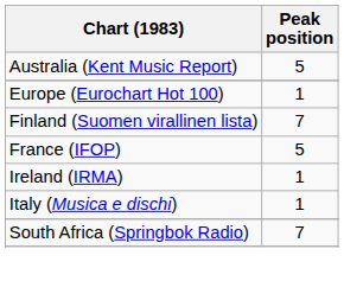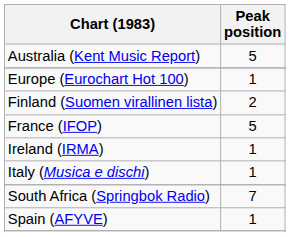 <table class="wikitable sortable">
 <tr>
 <th>Chart (1983)</th>
 <th>Peak<br>position</th>
 </tr>
 <tr>
 <td>Australia (<a href='#'>Kent Music Report</a>)</td>
 <td align="center">5</td>
 </tr>
 <tr>
 </tr>
 <tr>
 </tr>
 <tr>
 <td>Europe (<a href='#'>Eurochart Hot 100</a>)</td>
 <td align="center">1</td>
 </tr>
 <tr>
 <td>Finland (<a href='#'>Suomen virallinen lista</a>)</td>
-<td align="center">7</td>
+<td align="center">2</td>
 </tr>
 <tr>
 <td>France (<a href='#'>IFOP</a>)</td>
 <td align="center">5</td>
 </tr>
 <tr>
 <td>Ireland (<a href='#'>IRMA</a>)</td>
 <td align="center">1</td>
 </tr>
 <tr>
 <td>Italy (<em><a href='#'>Musica e dischi</a></em>)</td>
 <td align="center">1</td>
 </tr>
 <tr>
 </tr>
 <tr>
 </tr>
 <tr>
 </tr>
 <tr>
 </tr>
 <tr>
 <td>South Africa (<a href='#'>Springbok Radio</a>)</td>
 <td align="center">7</td>
 </tr>
 <tr>
+<td>Spain (<a href='#'>AFYVE</a>)</td>
+<td align="center">1</td>
+</tr>
+<tr>
 </tr>
 <tr>
 </tr>
 <tr>
 </tr>
 <tr>
 </tr>
 </table>
